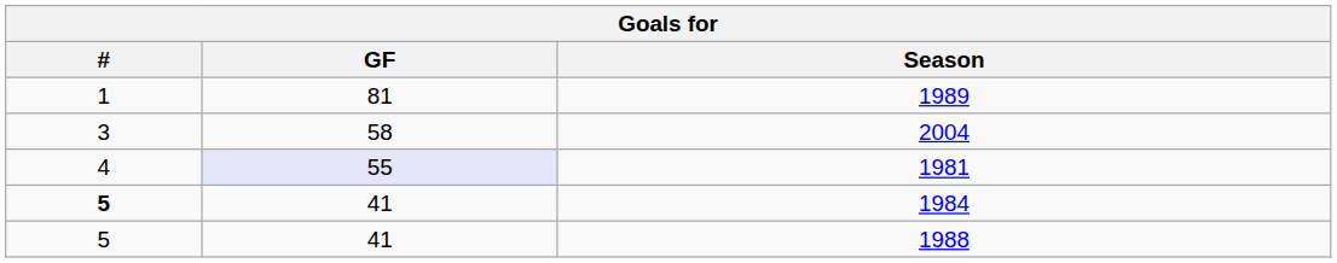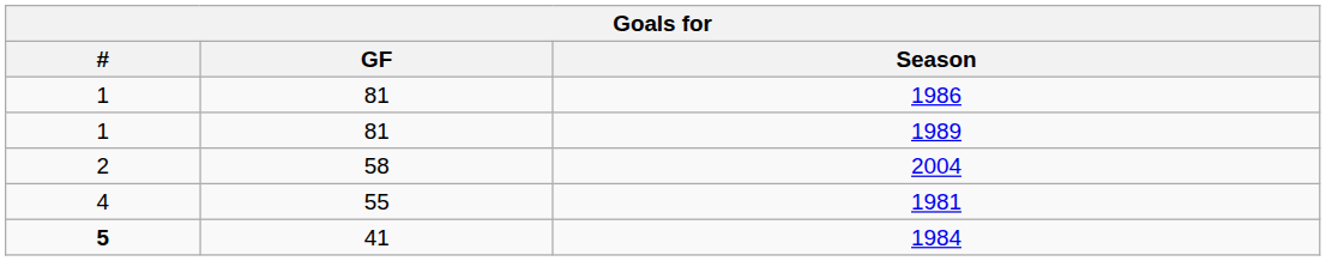 <table class="wikitable" style="text-align: center; font-size: 95%" width="70%">
 <tr>
 <th colspan="3">Goals for</th>
 </tr>
 <tr>
 <th>#</th>
 <th>GF</th>
 <th>Season</th>
 </tr>
 <tr>
 <td>1</td>
 <td>81</td>
+<td><a href='#'>1986</a></td>
+</tr>
+<tr>
+<td>1</td>
+<td>81</td>
 <td><a href='#'>1989</a></td>
 </tr>
 <tr>
-<td>3</td>
+<td>2</td>
 <td>58</td>
 <td><a href='#'>2004</a></td>
 </tr>
 <tr>
 <td>4</td>
-<td style="background: lavender;">55</td>
+<td>55</td>
 <td><a href='#'>1981</a></td>
 </tr>
 <tr>
 <td><strong>5</strong></td>
 <td>41</td>
 <td><a href='#'>1984</a></td>
 </tr>
-<tr>
-<td>5</td>
-<td>41</td>
-<td><a href='#'>1988</a></td>
-</tr>
 </table>
